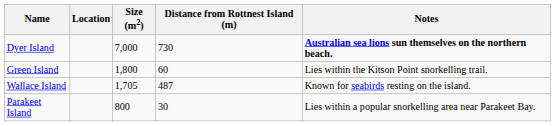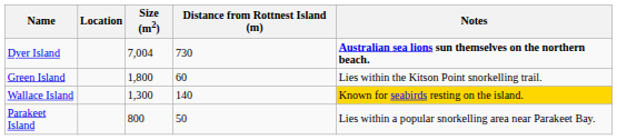 <table class="wikitable sortable">
 <tr>
 <th>Name</th>
 <th>Location</th>
 <th>Size (m<sup>2</sup>)</th>
 <th>Distance from Rottnest Island (m)</th>
 <th>Notes</th>
 </tr>
 <tr>
 <td><a href='#'>Dyer Island</a></td>
 <td></td>
-<td>7,000</td>
+<td>7,004</td>
 <td>730</td>
 <td><strong><a href='#'>Australian sea lions</a> sun themselves on the northern beach.</strong></td>
 </tr>
 <tr>
 <td><a href='#'>Green Island</a></td>
 <td></td>
 <td>1,800</td>
 <td>60</td>
 <td>Lies within the Kitson Point snorkelling trail.</td>
 </tr>
 <tr>
 <td><a href='#'>Wallace Island</a></td>
 <td></td>
-<td>1,705</td>
-<td>487</td>
-<td>Known for <a href='#'>seabirds</a> resting on the island.</td>
+<td>1,300</td>
+<td>140</td>
+<td style="background: gold;">Known for <a href='#'>seabirds</a> resting on the island.</td>
 </tr>
 <tr>
 <td><a href='#'>Parakeet Island</a></td>
 <td></td>
 <td>800</td>
-<td>30</td>
+<td>50</td>
 <td>Lies within a popular snorkelling area near Parakeet Bay.</td>
 </tr>
 </table>
